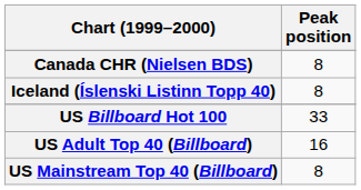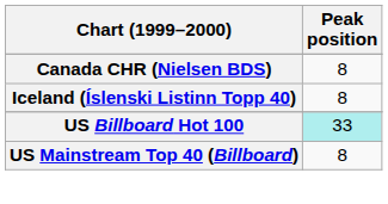 <table class="wikitable sortable plainrowheaders" style="text-align:center">
 <tr>
 <th scope="col">Chart (1999–2000)</th>
 <th scope="col">Peak<br>position</th>
 </tr>
 <tr>
 </tr>
 <tr>
 </tr>
 <tr>
 </tr>
 <tr>
 <th scope="row">Canada CHR (<a href='#'>Nielsen BDS</a>)</th>
 <td style="text-align:center">8</td>
 </tr>
 <tr>
 <th scope="row">Iceland (<a href='#'>Íslenski Listinn Topp 40</a>)</th>
 <td>8</td>
 </tr>
 <tr>
 </tr>
 <tr>
 </tr>
 <tr>
 </tr>
 <tr>
 <th scope="row">US <a href='#'><em>Billboard</em> Hot 100</a></th>
-<td>33</td>
-</tr>
-<tr>
-<th scope="row">US <a href='#'>Adult Top 40</a> (<em><a href='#'>Billboard</a></em>)</th>
-<td>16</td>
+<td style="background: paleturquoise;">33</td>
 </tr>
 <tr>
 <th scope="row">US <a href='#'>Mainstream Top 40</a> (<em><a href='#'>Billboard</a></em>)</th>
 <td>8</td>
 </tr>
 </table>
